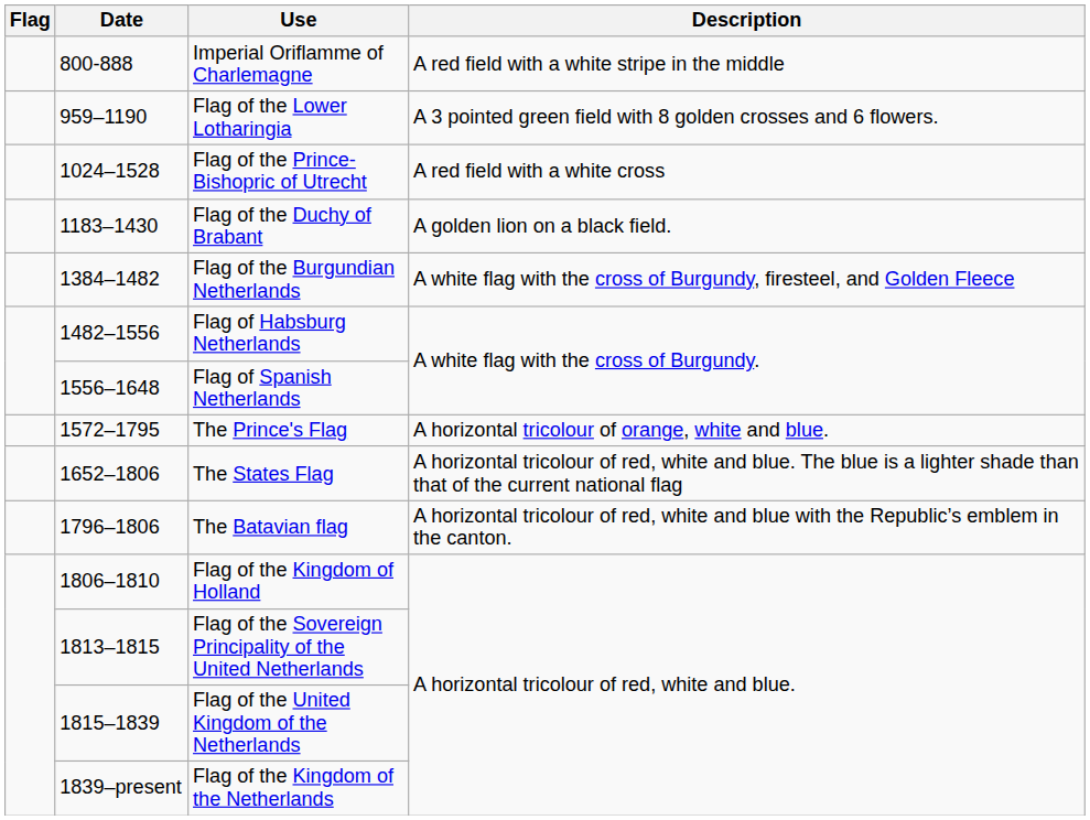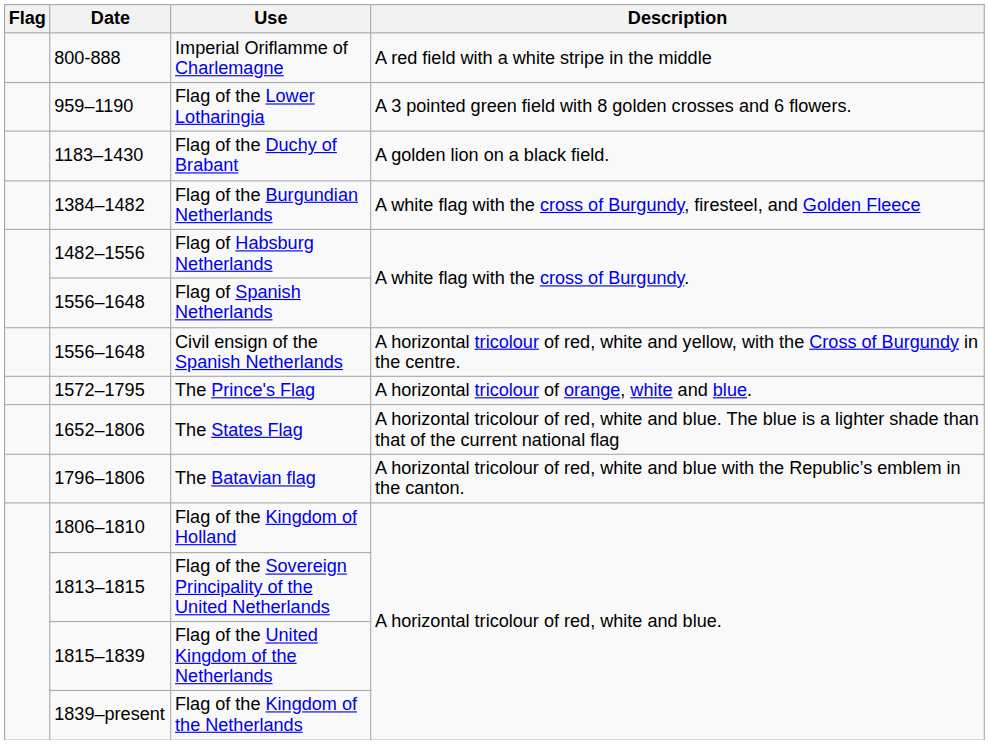 <table class="wikitable">
 <tr style="background:#efefef;">
 <th>Flag</th>
 <th style="width:150px;">Date</th>
 <th style="width:250px;">Use</th>
 <th style="width:1024px;">Description</th>
 </tr>
 <tr>
 <td></td>
 <td>800-888</td>
 <td>Imperial Oriflamme of <a href='#'>Charlemagne</a></td>
 <td>A red field with a white stripe in the middle</td>
 </tr>
 <tr>
 <td></td>
 <td>959–1190</td>
 <td>Flag of the <a href='#'>Lower Lotharingia</a></td>
 <td>A 3 pointed green field with 8 golden crosses and 6 flowers.</td>
-</tr>
-<tr>
-<td></td>
-<td>1024–1528</td>
-<td>Flag of the <a href='#'>Prince-Bishopric of Utrecht</a></td>
-<td>A red field with a white cross</td>
 </tr>
 <tr>
 <td></td>
 <td>1183–1430</td>
 <td>Flag of the <a href='#'>Duchy of Brabant</a></td>
 <td>A golden lion on a black field.</td>
 </tr>
 <tr>
 <td></td>
 <td>1384–1482</td>
 <td>Flag of the <a href='#'>Burgundian Netherlands</a></td>
 <td>A white flag with the <a href='#'>cross of Burgundy</a>, firesteel, and <a href='#'>Golden Fleece</a></td>
 </tr>
 <tr>
 <td rowspan="2"></td>
 <td>1482–1556</td>
 <td>Flag of <a href='#'>Habsburg Netherlands</a></td>
 <td rowspan="2">A white flag with the <a href='#'>cross of Burgundy</a>.</td>
 </tr>
 <tr>
 <td>1556–1648</td>
 <td>Flag of <a href='#'>Spanish Netherlands</a></td>
+</tr>
+<tr>
+<td></td>
+<td>1556–1648</td>
+<td>Civil ensign of the <a href='#'>Spanish Netherlands</a></td>
+<td>A horizontal <a href='#'>tricolour</a> of red, white and yellow, with the <a href='#'>Cross of Burgundy</a> in the centre.</td>
 </tr>
 <tr>
 <td></td>
 <td>1572–1795</td>
 <td>The <a href='#'>Prince's Flag</a></td>
 <td>A horizontal <a href='#'>tricolour</a> of <a href='#'>orange</a>, <a href='#'>white</a> and <a href='#'>blue</a>.</td>
 </tr>
 <tr>
 <td></td>
 <td>1652–1806</td>
 <td>The <a href='#'>States Flag</a></td>
 <td>A horizontal tricolour of red, white and blue. The blue is a lighter shade than that of the current national flag</td>
 </tr>
 <tr>
 <td></td>
 <td>1796–1806</td>
 <td>The <a href='#'>Batavian flag</a></td>
 <td>A horizontal tricolour of red, white and blue with the Republic’s emblem in the canton.</td>
 </tr>
 <tr>
 <td rowspan="4"></td>
 <td>1806–1810</td>
 <td>Flag of the <a href='#'>Kingdom of Holland</a></td>
 <td rowspan="4">A horizontal tricolour of red, white and blue.</td>
 </tr>
 <tr>
 <td>1813–1815</td>
 <td>Flag of the <a href='#'>Sovereign Principality of the United Netherlands</a></td>
 </tr>
 <tr>
 <td>1815–1839</td>
 <td>Flag of the <a href='#'>United Kingdom of the Netherlands</a></td>
 </tr>
 <tr>
 <td>1839–present</td>
 <td>Flag of the <a href='#'>Kingdom of the Netherlands</a></td>
 </tr>
 </table>
